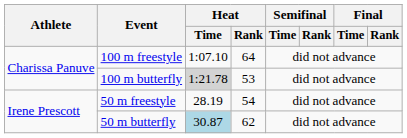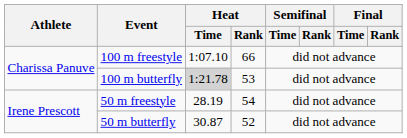 <table class=wikitable style="font-size:90%">
 <tr>
 <th rowspan="2">Athlete</th>
 <th rowspan="2">Event</th>
 <th colspan="2">Heat</th>
 <th colspan="2">Semifinal</th>
 <th colspan="2">Final</th>
 </tr>
 <tr style="font-size:95%">
 <th>Time</th>
 <th>Rank</th>
 <th>Time</th>
 <th>Rank</th>
 <th>Time</th>
 <th>Rank</th>
 </tr>
 <tr align=center>
 <td align=left rowspan=2><a href='#'>Charissa Panuve</a></td>
 <td align=left><a href='#'>100 m freestyle</a></td>
 <td>1:07.10</td>
-<td>64</td>
+<td>66</td>
 <td colspan=4>did not advance</td>
 </tr>
 <tr align=center>
 <td align=left><a href='#'>100 m butterfly</a></td>
 <td style="background: lightgrey;">1:21.78</td>
 <td>53</td>
 <td colspan=4>did not advance</td>
 </tr>
 <tr align=center>
 <td align=left rowspan=2><a href='#'>Irene Prescott</a></td>
 <td align=left><a href='#'>50 m freestyle</a></td>
 <td>28.19</td>
 <td>54</td>
 <td colspan=4>did not advance</td>
 </tr>
 <tr align=center>
 <td align=left><a href='#'>50 m butterfly</a></td>
-<td style="background: lightblue;">30.87</td>
-<td>62</td>
+<td>30.87</td>
+<td>52</td>
 <td colspan=4>did not advance</td>
 </tr>
 </table>
